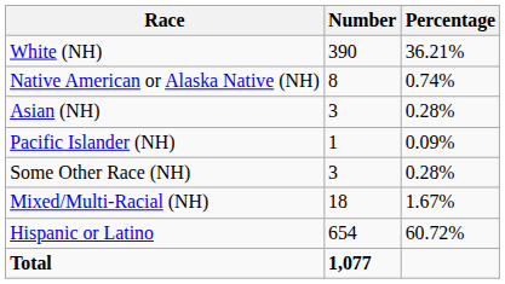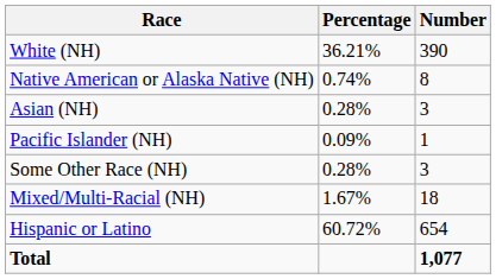 <table class="wikitable">
 <tr>
 <th>Race</th>
+<th>Percentage</th>
 <th>Number</th>
-<th>Percentage</th>
 </tr>
 <tr>
 <td><a href='#'>White</a> (NH)</td>
+<td>36.21%</td>
 <td>390</td>
-<td>36.21%</td>
 </tr>
 <tr>
 <td><a href='#'>Native American</a> or <a href='#'>Alaska Native</a> (NH)</td>
+<td>0.74%</td>
 <td>8</td>
-<td>0.74%</td>
 </tr>
 <tr>
 <td><a href='#'>Asian</a> (NH)</td>
+<td>0.28%</td>
 <td>3</td>
-<td>0.28%</td>
 </tr>
 <tr>
 <td><a href='#'>Pacific Islander</a> (NH)</td>
+<td>0.09%</td>
 <td>1</td>
-<td>0.09%</td>
 </tr>
 <tr>
 <td>Some Other Race (NH)</td>
+<td>0.28%</td>
 <td>3</td>
-<td>0.28%</td>
 </tr>
 <tr>
 <td><a href='#'>Mixed/Multi-Racial</a> (NH)</td>
+<td>1.67%</td>
 <td>18</td>
-<td>1.67%</td>
 </tr>
 <tr>
 <td><a href='#'>Hispanic or Latino</a></td>
+<td>60.72%</td>
 <td>654</td>
-<td>60.72%</td>
 </tr>
 <tr>
 <td><strong>Total</strong></td>
+<td></td>
 <td><strong>1,077</strong></td>
-<td></td>
 </tr>
 </table>
